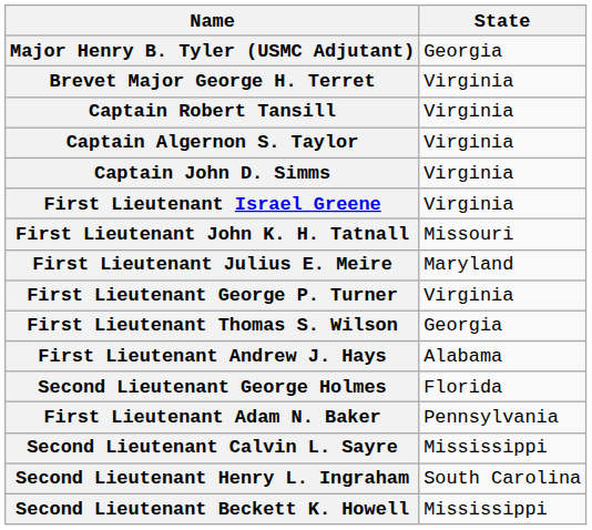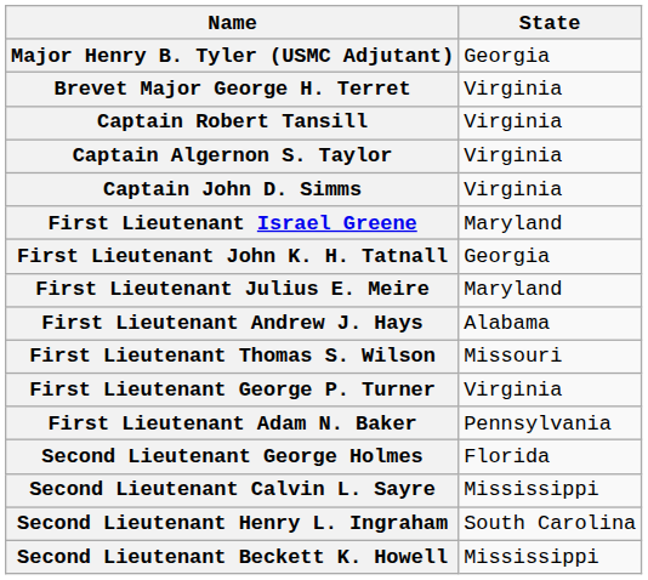 <table class="wikitable" style="margin: 1em auto 1em auto">
 <tr>
 <th>Name</th>
 <th>State</th>
 </tr>
 <tr>
 <th>Major Henry B. Tyler (USMC Adjutant)</th>
 <td>Georgia</td>
 </tr>
 <tr>
 <th>Brevet Major George H. Terret</th>
 <td>Virginia</td>
 </tr>
 <tr>
 <th>Captain Robert Tansill</th>
 <td>Virginia</td>
 </tr>
 <tr>
 <th>Captain Algernon S. Taylor</th>
 <td>Virginia</td>
 </tr>
 <tr>
 <th>Captain John D. Simms</th>
 <td>Virginia</td>
 </tr>
 <tr>
 <th>First Lieutenant <a href='#'>Israel Greene</a></th>
-<td>Virginia</td>
+<td>Maryland</td>
 </tr>
 <tr>
 <th>First Lieutenant John K. H. Tatnall</th>
-<td>Missouri</td>
+<td>Georgia</td>
 </tr>
 <tr>
 <th>First Lieutenant Julius E. Meire</th>
 <td>Maryland</td>
 </tr>
 <tr>
+<th>First Lieutenant Andrew J. Hays</th>
+<td>Alabama</td>
+</tr>
+<tr>
+<th>First Lieutenant Thomas S. Wilson</th>
+<td>Missouri</td>
+</tr>
+<tr>
 <th>First Lieutenant George P. Turner</th>
 <td>Virginia</td>
 </tr>
 <tr>
-<th>First Lieutenant Thomas S. Wilson</th>
-<td>Georgia</td>
-</tr>
-<tr>
-<th>First Lieutenant Andrew J. Hays</th>
-<td>Alabama</td>
+<th>First Lieutenant Adam N. Baker</th>
+<td>Pennsylvania</td>
 </tr>
 <tr>
 <th>Second Lieutenant George Holmes</th>
 <td>Florida</td>
-</tr>
-<tr>
-<th>First Lieutenant Adam N. Baker</th>
-<td>Pennsylvania</td>
 </tr>
 <tr>
 <th>Second Lieutenant Calvin L. Sayre</th>
 <td>Mississippi</td>
 </tr>
 <tr>
 <th>Second Lieutenant Henry L. Ingraham</th>
 <td>South Carolina</td>
 </tr>
 <tr>
 <th>Second Lieutenant Beckett K. Howell</th>
 <td>Mississippi</td>
 </tr>
 </table>
